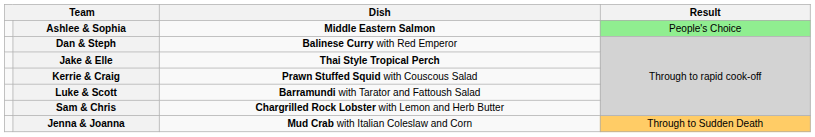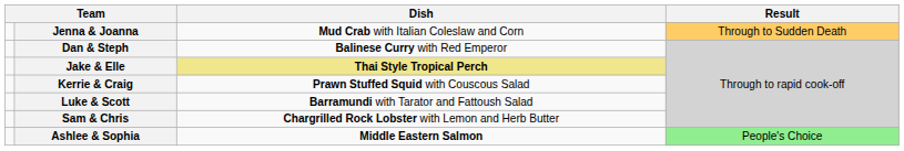 <table class="wikitable plainrowheaders" style="margin:1em auto; text-align:center; font-size:90%; width:80em;">
 <tr>
 <th colspan="2">Team</th>
 <th>Dish</th>
 <th>Result</th>
 </tr>
 <tr>
 <td></td>
-<th>Ashlee & Sophia</th>
-<td><strong>Middle Eastern Salmon</strong></td>
-<td style="background:lightgreen;">People's Choice</td>
+<th>Jenna & Joanna</th>
+<td><strong>Mud Crab</strong> with Italian Coleslaw and Corn</td>
+<td style="background:#FFCC66;">Through to Sudden Death</td>
 </tr>
 <tr>
 <td></td>
 <th>Dan & Steph</th>
 <td><strong>Balinese Curry</strong> with Red Emperor</td>
 <td rowspan="5" bgcolor=lightgray>Through to rapid cook-off</td>
 </tr>
 <tr>
 <td></td>
 <th>Jake & Elle</th>
-<td><strong>Thai Style Tropical Perch</strong></td>
+<td style="background: khaki;"><strong>Thai Style Tropical Perch</strong></td>
 </tr>
 <tr>
 <td></td>
 <th>Kerrie & Craig</th>
 <td><strong>Prawn Stuffed Squid</strong> with Couscous Salad</td>
 </tr>
 <tr>
 <td></td>
 <th>Luke & Scott</th>
 <td><strong>Barramundi</strong> with Tarator and Fattoush Salad</td>
 </tr>
 <tr>
 <td></td>
 <th>Sam & Chris</th>
 <td><strong>Chargrilled Rock Lobster</strong> with Lemon and Herb Butter</td>
 </tr>
 <tr>
 <td></td>
-<th>Jenna & Joanna</th>
-<td><strong>Mud Crab</strong> with Italian Coleslaw and Corn</td>
-<td style="background:#FFCC66;">Through to Sudden Death</td>
+<th>Ashlee & Sophia</th>
+<td><strong>Middle Eastern Salmon</strong></td>
+<td style="background:lightgreen;">People's Choice</td>
 </tr>
 </table>
